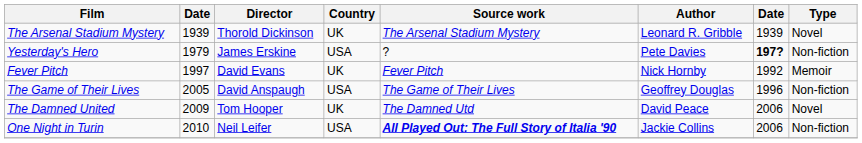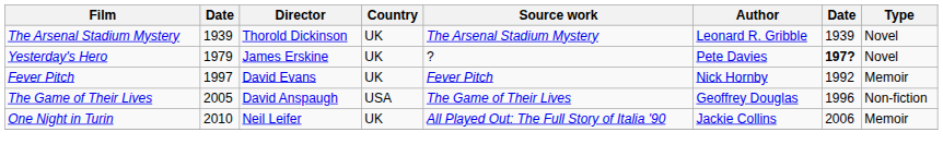 <table class="wikitable" style=width:90%>
 <tr style="background:#CCCCCC;">
 <th>Film</th>
 <th>Date</th>
 <th>Director</th>
 <th>Country</th>
 <th>Source work</th>
 <th>Author</th>
 <th>Date</th>
 <th>Type</th>
 </tr>
 <tr>
 <td><em><a href='#'>The Arsenal Stadium Mystery</a></em></td>
 <td>1939</td>
 <td><a href='#'>Thorold Dickinson</a></td>
 <td>UK</td>
 <td><em><a href='#'>The Arsenal Stadium Mystery</a></em></td>
 <td><a href='#'>Leonard R. Gribble</a></td>
 <td>1939</td>
 <td>Novel</td>
 </tr>
 <tr>
 <td><em><a href='#'>Yesterday's Hero</a></em></td>
 <td>1979</td>
 <td><a href='#'>James Erskine</a></td>
-<td>USA</td>
+<td>UK</td>
 <td>?</td>
 <td><a href='#'>Pete Davies</a></td>
 <td><strong>197?</strong></td>
-<td>Non-fiction</td>
+<td>Novel</td>
 </tr>
 <tr>
 <td><em><a href='#'>Fever Pitch</a></em></td>
 <td>1997</td>
 <td><a href='#'>David Evans</a></td>
 <td>UK</td>
 <td><em><a href='#'>Fever Pitch</a></em></td>
 <td><a href='#'>Nick Hornby</a></td>
 <td>1992</td>
 <td>Memoir</td>
 </tr>
 <tr>
 <td><em><a href='#'>The Game of Their Lives</a></em></td>
 <td>2005</td>
 <td><a href='#'>David Anspaugh</a></td>
 <td>USA</td>
 <td><em><a href='#'>The Game of Their Lives</a></em></td>
 <td><a href='#'>Geoffrey Douglas</a></td>
 <td>1996</td>
 <td>Non-fiction</td>
 </tr>
 <tr>
-<td><em><a href='#'>The Damned United</a></em></td>
-<td>2009</td>
-<td><a href='#'>Tom Hooper</a></td>
-<td>UK</td>
-<td><em><a href='#'>The Damned Utd</a></em></td>
-<td><a href='#'>David Peace</a></td>
-<td>2006</td>
-<td>Novel</td>
-</tr>
-<tr>
 <td><em><a href='#'>One Night in Turin</a></em></td>
 <td>2010</td>
 <td><a href='#'>Neil Leifer</a></td>
-<td>USA</td>
-<td><strong><em><a href='#'>All Played Out: The Full Story of Italia '90</a></em></strong></td>
+<td>UK</td>
+<td><em><a href='#'>All Played Out: The Full Story of Italia '90</a></em></td>
 <td><a href='#'>Jackie Collins</a></td>
 <td>2006</td>
-<td>Non-fiction</td>
+<td>Memoir</td>
 </tr>
 <tr>
 </tr>
 </table>
